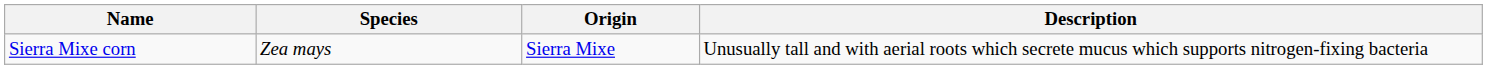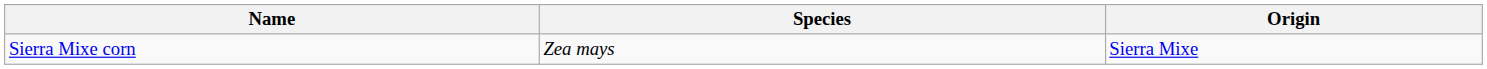 <table class="wikitable sortable" style="width:100%; height:auto;">
 <tr>
 <th style="width:17%;">Name</th>
 <th style="width:18%;">Species</th>
 <th style="width:12%;">Origin</th>
-<th style="width:53%;" class="unsortable">Description</th>
 </tr>
 <tr>
 <td><a href='#'>Sierra Mixe corn</a></td>
 <td><em>Zea mays</em></td>
 <td><a href='#'>Sierra Mixe</a></td>
-<td>Unusually tall and with aerial roots which secrete mucus which supports nitrogen-fixing bacteria</td>
 </tr>
 </table>
